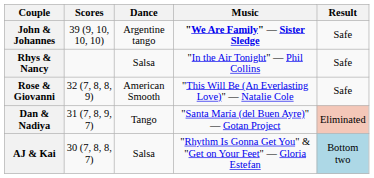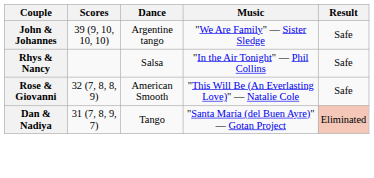 <table class="wikitable sortable" style="text-align:center; width: 90%">
 <tr>
 <th scope="col">Couple</th>
 <th scope="col">Scores</th>
 <th scope="col" class="unsortable">Dance</th>
 <th scope="col" class="unsortable">Music</th>
 <th scope="col" class="unsortable">Result</th>
 </tr>
 <tr>
 <th scope="row">John & Johannes</th>
 <td>39 (9, 10, 10, 10)</td>
 <td>Argentine tango</td>
-<td><strong>"<a href='#'>We Are Family</a>" — <a href='#'>Sister Sledge</a></strong></td>
+<td>"<a href='#'>We Are Family</a>" — <a href='#'>Sister Sledge</a></td>
 <td>Safe</td>
 </tr>
 <tr>
 <th scope="row">Rhys & Nancy</th>
 <td></td>
 <td>Salsa</td>
 <td>"<a href='#'>In the Air Tonight</a>" — <a href='#'>Phil Collins</a></td>
 <td>Safe</td>
 </tr>
 <tr>
 <th scope="row">Rose & Giovanni</th>
 <td>32 (7, 8, 8, 9)</td>
 <td>American Smooth</td>
 <td>"<a href='#'>This Will Be (An Everlasting Love)</a>" — <a href='#'>Natalie Cole</a></td>
 <td>Safe</td>
 </tr>
 <tr>
 <th scope="row">Dan & Nadiya</th>
 <td>31 (7, 8, 9, 7)</td>
 <td>Tango</td>
 <td>"<a href='#'>Santa María (del Buen Ayre)</a>" — <a href='#'>Gotan Project</a></td>
 <td bgcolor="f4c7b8">Eliminated</td>
 </tr>
-<tr>
-<th scope="row">AJ & Kai</th>
-<td>30 (7, 8, 8, 7)</td>
-<td>Salsa</td>
-<td>"<a href='#'>Rhythm Is Gonna Get You</a>" & "<a href='#'>Get on Your Feet</a>" — <a href='#'>Gloria Estefan</a></td>
-<td bgcolor="lightblue">Bottom two</td>
-</tr>
 </table>
